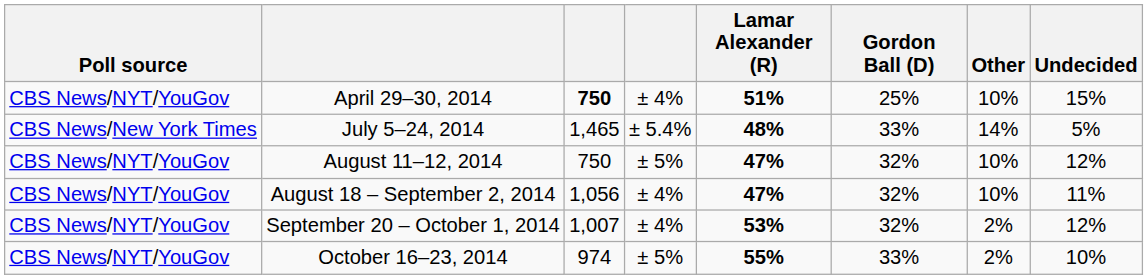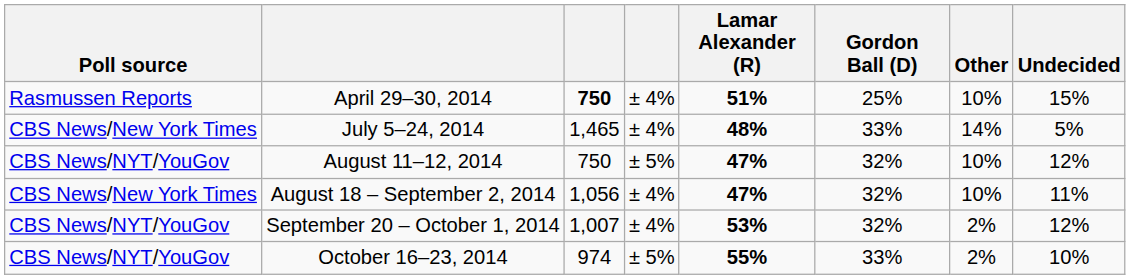 <table class="wikitable" style="text-align:center">
 <tr valign= bottom>
 <th>Poll source</th>
 <th></th>
 <th></th>
 <th></th>
 <th style="width:100px;">Lamar<br>Alexander (R)</th>
 <th style="width:100px;">Gordon<br>Ball (D)</th>
 <th>Other</th>
 <th>Undecided</th>
 </tr>
 <tr>
-<td align=left><a href='#'>CBS News</a>/<a href='#'>NYT</a>/<a href='#'>YouGov</a></td>
+<td align=left><a href='#'>Rasmussen Reports</a></td>
 <td>April 29–30, 2014</td>
 <td><strong>750</strong></td>
 <td>± 4%</td>
 <td><strong>51%</strong></td>
 <td>25%</td>
 <td>10%</td>
 <td>15%</td>
 </tr>
 <tr>
 <td align=left><a href='#'>CBS News</a>/<a href='#'>New York Times</a></td>
 <td>July 5–24, 2014</td>
 <td>1,465</td>
-<td>± 5.4%</td>
+<td>± 4%</td>
 <td><strong>48%</strong></td>
 <td>33%</td>
 <td>14%</td>
 <td>5%</td>
 </tr>
 <tr>
 <td align=left><a href='#'>CBS News</a>/<a href='#'>NYT</a>/<a href='#'>YouGov</a></td>
 <td>August 11–12, 2014</td>
 <td>750</td>
 <td>± 5%</td>
 <td><strong>47%</strong></td>
 <td>32%</td>
 <td>10%</td>
 <td>12%</td>
 </tr>
 <tr>
-<td align=left><a href='#'>CBS News</a>/<a href='#'>NYT</a>/<a href='#'>YouGov</a></td>
+<td align=left><a href='#'>CBS News</a>/<a href='#'>New York Times</a></td>
 <td>August 18 – September 2, 2014</td>
 <td>1,056</td>
 <td>± 4%</td>
 <td><strong>47%</strong></td>
 <td>32%</td>
 <td>10%</td>
 <td>11%</td>
 </tr>
 <tr>
 <td align=left><a href='#'>CBS News</a>/<a href='#'>NYT</a>/<a href='#'>YouGov</a></td>
 <td>September 20 – October 1, 2014</td>
 <td>1,007</td>
 <td>± 4%</td>
 <td><strong>53%</strong></td>
 <td>32%</td>
 <td>2%</td>
 <td>12%</td>
 </tr>
 <tr>
 <td align=left><a href='#'>CBS News</a>/<a href='#'>NYT</a>/<a href='#'>YouGov</a></td>
 <td>October 16–23, 2014</td>
 <td>974</td>
 <td>± 5%</td>
 <td><strong>55%</strong></td>
 <td>33%</td>
 <td>2%</td>
 <td>10%</td>
 </tr>
 </table>
